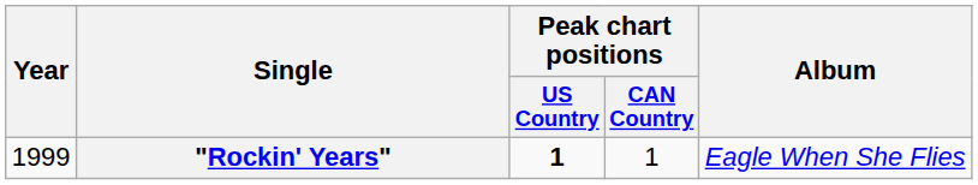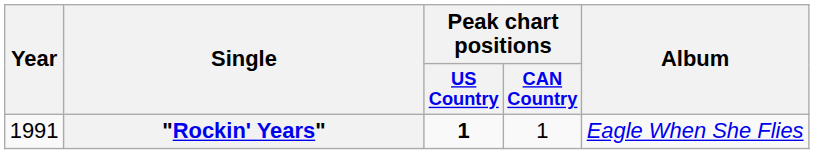 <table class="wikitable plainrowheaders" style="text-align:center;">
 <tr>
 <th rowspan="2">Year</th>
 <th rowspan="2" style="width:16em;">Single</th>
 <th colspan="2">Peak chart<br>positions</th>
 <th rowspan="2">Album</th>
 </tr>
 <tr style="font-size:smaller;">
 <th width="45"><a href='#'>US Country</a><br></th>
 <th width="45"><a href='#'>CAN Country</a><br></th>
 </tr>
 <tr>
-<td>1999</td>
+<td>1991</td>
 <th scope="row">"<a href='#'>Rockin' Years</a>"<br></th>
 <td><strong>1</strong></td>
 <td>1</td>
 <td align="left"><em><a href='#'>Eagle When She Flies</a></em></td>
 </tr>
 </table>
